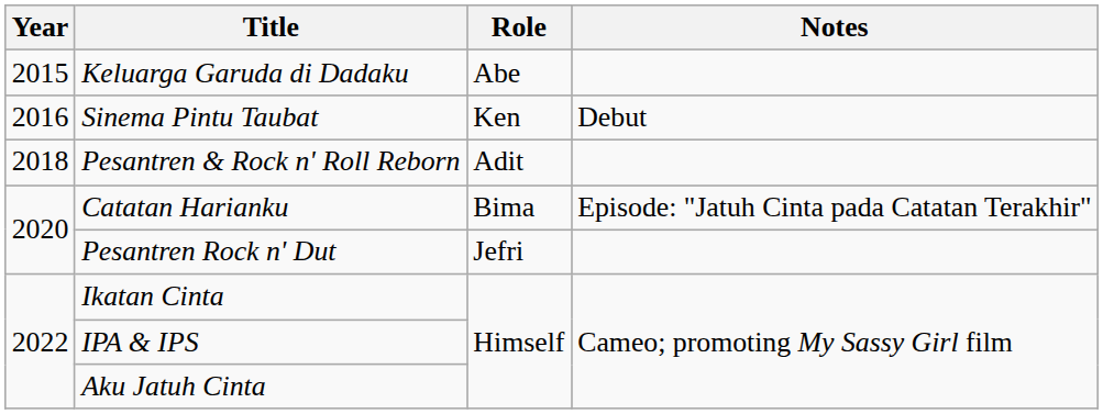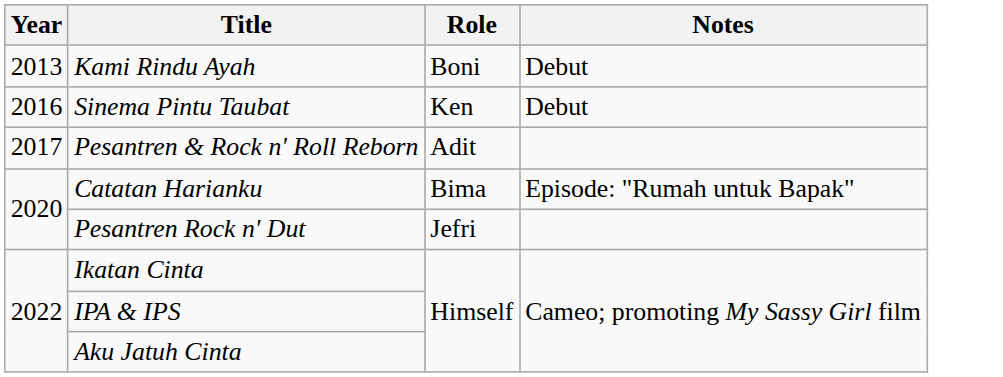 <table class="wikitable unsortable">
 <tr>
 <th>Year</th>
 <th>Title</th>
 <th>Role</th>
 <th>Notes</th>
 </tr>
 <tr>
-<td>2015</td>
-<td><em>Keluarga Garuda di Dadaku</em></td>
-<td>Abe</td>
-<td></td>
+<td>2013</td>
+<td><em>Kami Rindu Ayah</em></td>
+<td>Boni</td>
+<td>Debut</td>
 </tr>
 <tr>
 <td>2016</td>
 <td><em>Sinema Pintu Taubat</em></td>
 <td>Ken</td>
 <td>Debut</td>
 </tr>
 <tr>
-<td>2018</td>
+<td>2017</td>
 <td><em>Pesantren & Rock n' Roll Reborn</em></td>
 <td>Adit</td>
 <td></td>
 </tr>
 <tr>
 <td rowspan="2">2020</td>
 <td><em>Catatan Harianku</em></td>
 <td>Bima</td>
-<td>Episode: "Jatuh Cinta pada Catatan Terakhir"</td>
+<td>Episode: "Rumah untuk Bapak"</td>
 </tr>
 <tr>
 <td><em>Pesantren Rock n' Dut</em></td>
 <td>Jefri</td>
 <td></td>
 </tr>
 <tr>
 <td rowspan="3">2022</td>
 <td><em>Ikatan Cinta</em></td>
 <td rowspan="3">Himself</td>
 <td rowspan="3">Cameo; promoting <em>My Sassy Girl</em>  film</td>
 </tr>
 <tr>
 <td><em>IPA & IPS</em></td>
 </tr>
 <tr>
 <td><em>Aku Jatuh Cinta</em></td>
 </tr>
 </table>
